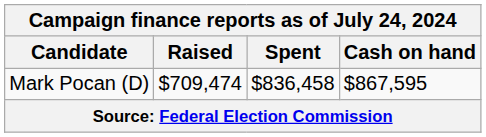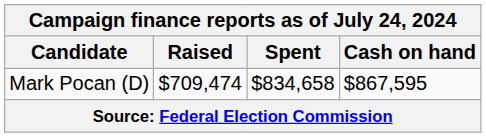 <table class="wikitable sortable">
 <tr>
 <th colspan=4>Campaign finance reports as of July 24, 2024</th>
 </tr>
 <tr style="text-align:center;">
 <th>Candidate</th>
 <th>Raised</th>
 <th>Spent</th>
 <th>Cash on hand</th>
 </tr>
 <tr>
 <td>Mark Pocan (D)</td>
 <td>$709,474</td>
-<td>$836,458</td>
+<td>$834,658</td>
 <td>$867,595</td>
 </tr>
 <tr>
 <th colspan="4"><small>Source: <a href='#'>Federal Election Commission</a></small></th>
 </tr>
 </table>
